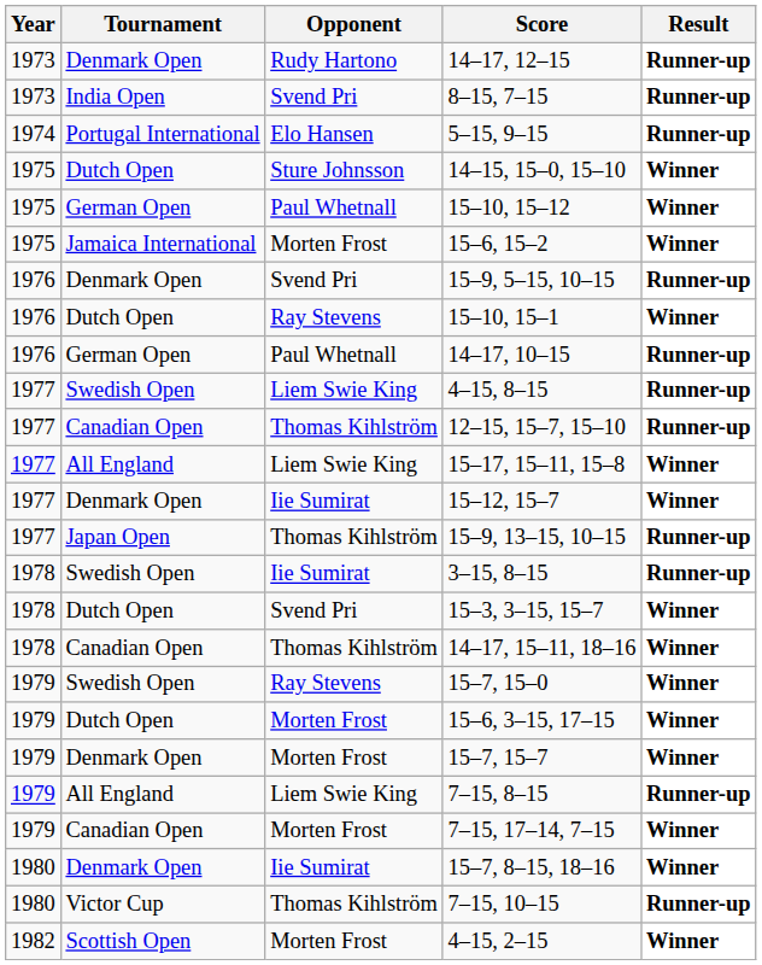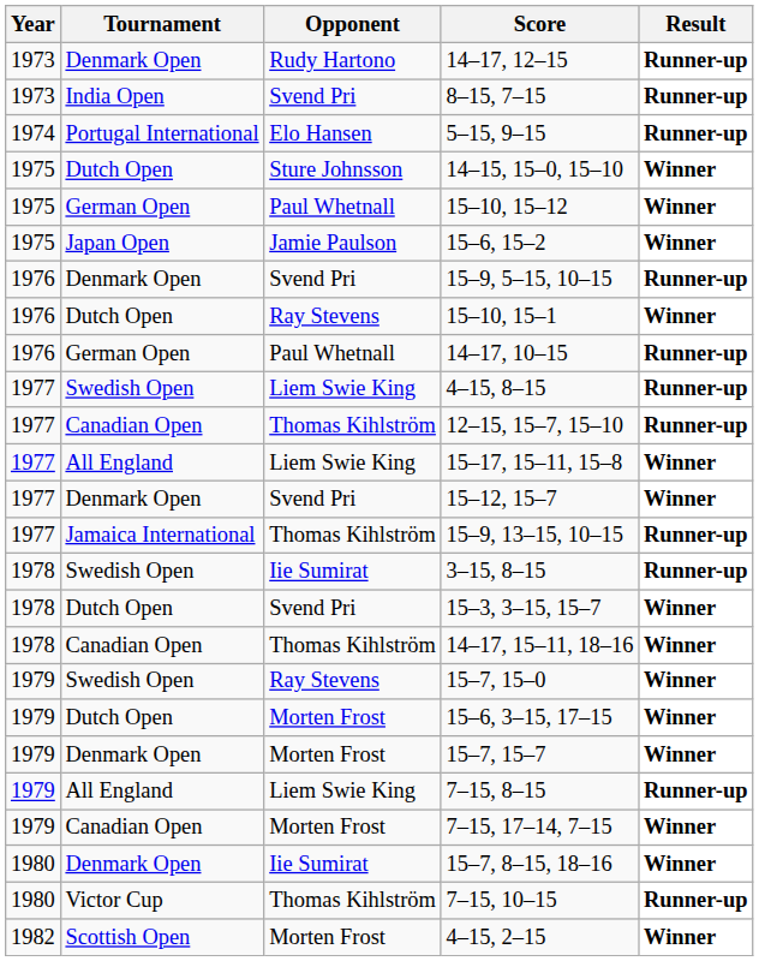 <table class="sortable wikitable" style="font-size: 90%;">
 <tr>
 <th>Year</th>
 <th>Tournament</th>
 <th>Opponent</th>
 <th>Score</th>
 <th>Result</th>
 </tr>
 <tr>
 <td align="center">1973</td>
 <td><a href='#'>Denmark Open</a></td>
 <td> <a href='#'>Rudy Hartono</a></td>
 <td>14–17, 12–15</td>
 <td style="text-align:left; background:white"> <strong>Runner-up</strong></td>
 </tr>
 <tr>
 <td align="center">1973</td>
 <td><a href='#'>India Open</a></td>
 <td> <a href='#'>Svend Pri</a></td>
 <td>8–15, 7–15</td>
 <td style="text-align:left; background:white"> <strong>Runner-up</strong></td>
 </tr>
 <tr>
 <td align="center">1974</td>
 <td><a href='#'>Portugal International</a></td>
 <td> <a href='#'>Elo Hansen</a></td>
 <td>5–15, 9–15</td>
 <td style="text-align:left; background:white"> <strong>Runner-up</strong></td>
 </tr>
 <tr>
 <td align="center">1975</td>
 <td><a href='#'>Dutch Open</a></td>
 <td> <a href='#'>Sture Johnsson</a></td>
 <td>14–15, 15–0, 15–10</td>
 <td style="text-align:left; background:white"> <strong>Winner</strong></td>
 </tr>
 <tr>
 <td align="center">1975</td>
 <td><a href='#'>German Open</a></td>
 <td> <a href='#'>Paul Whetnall</a></td>
 <td>15–10, 15–12</td>
 <td style="text-align:left; background:white"> <strong>Winner</strong></td>
 </tr>
 <tr>
 <td align="center">1975</td>
-<td><a href='#'>Jamaica International</a></td>
-<td> Morten Frost</td>
+<td><a href='#'>Japan Open</a></td>
+<td> <a href='#'>Jamie Paulson</a></td>
 <td>15–6, 15–2</td>
 <td style="text-align:left; background:white"> <strong>Winner</strong></td>
 </tr>
 <tr>
 <td align="center">1976</td>
 <td>Denmark Open</td>
 <td> Svend Pri</td>
 <td>15–9, 5–15, 10–15</td>
 <td style="text-align:left; background:white"> <strong>Runner-up</strong></td>
 </tr>
 <tr>
 <td align="center">1976</td>
 <td>Dutch Open</td>
 <td> <a href='#'>Ray Stevens</a></td>
 <td>15–10, 15–1</td>
 <td style="text-align:left; background:white"> <strong>Winner</strong></td>
 </tr>
 <tr>
 <td align="center">1976</td>
 <td>German Open</td>
 <td> Paul Whetnall</td>
 <td>14–17, 10–15</td>
 <td style="text-align:left; background:white"> <strong>Runner-up</strong></td>
 </tr>
 <tr>
 <td align="center">1977</td>
 <td><a href='#'>Swedish Open</a></td>
 <td> <a href='#'>Liem Swie King</a></td>
 <td>4–15, 8–15</td>
 <td style="text-align:left; background:white"> <strong>Runner-up</strong></td>
 </tr>
 <tr>
 <td align="center">1977</td>
 <td><a href='#'>Canadian Open</a></td>
 <td> <a href='#'>Thomas Kihlström</a></td>
 <td>12–15, 15–7, 15–10</td>
 <td style="text-align:left; background:white"> <strong>Runner-up</strong></td>
 </tr>
 <tr>
 <td align="center"><a href='#'>1977</a></td>
 <td><a href='#'>All England</a></td>
 <td> Liem Swie King</td>
 <td>15–17, 15–11, 15–8</td>
 <td style="text-align:left; background:white"> <strong>Winner</strong></td>
 </tr>
 <tr>
 <td align="center">1977</td>
 <td>Denmark Open</td>
-<td> <a href='#'>Iie Sumirat</a></td>
+<td> Svend Pri</td>
 <td>15–12, 15–7</td>
 <td style="text-align:left; background:white"> <strong>Winner</strong></td>
 </tr>
 <tr>
 <td align="center">1977</td>
-<td><a href='#'>Japan Open</a></td>
+<td><a href='#'>Jamaica International</a></td>
 <td> Thomas Kihlström</td>
 <td>15–9, 13–15, 10–15</td>
 <td style="text-align:left; background:white"> <strong>Runner-up</strong></td>
 </tr>
 <tr>
 <td align="center">1978</td>
 <td>Swedish Open</td>
 <td> <a href='#'>Iie Sumirat</a></td>
 <td>3–15, 8–15</td>
 <td style="text-align:left; background:white"> <strong>Runner-up</strong></td>
 </tr>
 <tr>
 <td align="center">1978</td>
 <td>Dutch Open</td>
 <td> Svend Pri</td>
 <td>15–3, 3–15, 15–7</td>
 <td style="text-align:left; background:white"> <strong>Winner</strong></td>
 </tr>
 <tr>
 <td align="center">1978</td>
 <td>Canadian Open</td>
 <td> Thomas Kihlström</td>
 <td>14–17, 15–11, 18–16</td>
 <td style="text-align:left; background:white"> <strong>Winner</strong></td>
 </tr>
 <tr>
 <td align="center">1979</td>
 <td>Swedish Open</td>
 <td> <a href='#'>Ray Stevens</a></td>
 <td>15–7, 15–0</td>
 <td style="text-align:left; background:white"> <strong>Winner</strong></td>
 </tr>
 <tr>
 <td align="center">1979</td>
 <td>Dutch Open</td>
 <td> <a href='#'>Morten Frost</a></td>
 <td>15–6, 3–15, 17–15</td>
 <td style="text-align:left; background:white"> <strong>Winner</strong></td>
 </tr>
 <tr>
 <td align="center">1979</td>
 <td>Denmark Open</td>
 <td> Morten Frost</td>
 <td>15–7, 15–7</td>
 <td style="text-align:left; background:white"> <strong>Winner</strong></td>
 </tr>
 <tr>
 <td align="center"><a href='#'>1979</a></td>
 <td>All England</td>
 <td> Liem Swie King</td>
 <td>7–15, 8–15</td>
 <td style="text-align:left; background:white"> <strong>Runner-up</strong></td>
 </tr>
 <tr>
 <td align="center">1979</td>
 <td>Canadian Open</td>
 <td> Morten Frost</td>
 <td>7–15, 17–14, 7–15</td>
 <td style="text-align:left; background:white"> <strong>Winner</strong></td>
 </tr>
 <tr>
 <td align="center">1980</td>
 <td><a href='#'>Denmark Open</a></td>
 <td> <a href='#'>Iie Sumirat</a></td>
 <td>15–7, 8–15, 18–16</td>
 <td style="text-align:left; background:white"> <strong>Winner</strong></td>
 </tr>
 <tr>
 <td align="center">1980</td>
 <td>Victor Cup</td>
 <td> Thomas Kihlström</td>
 <td>7–15, 10–15</td>
 <td style="text-align:left; background:white"> <strong>Runner-up</strong></td>
 </tr>
 <tr>
 <td align="center">1982</td>
 <td><a href='#'>Scottish Open</a></td>
 <td> Morten Frost</td>
 <td>4–15, 2–15</td>
 <td style="text-align:left; background:white"> <strong>Winner</strong></td>
 </tr>
 </table>
